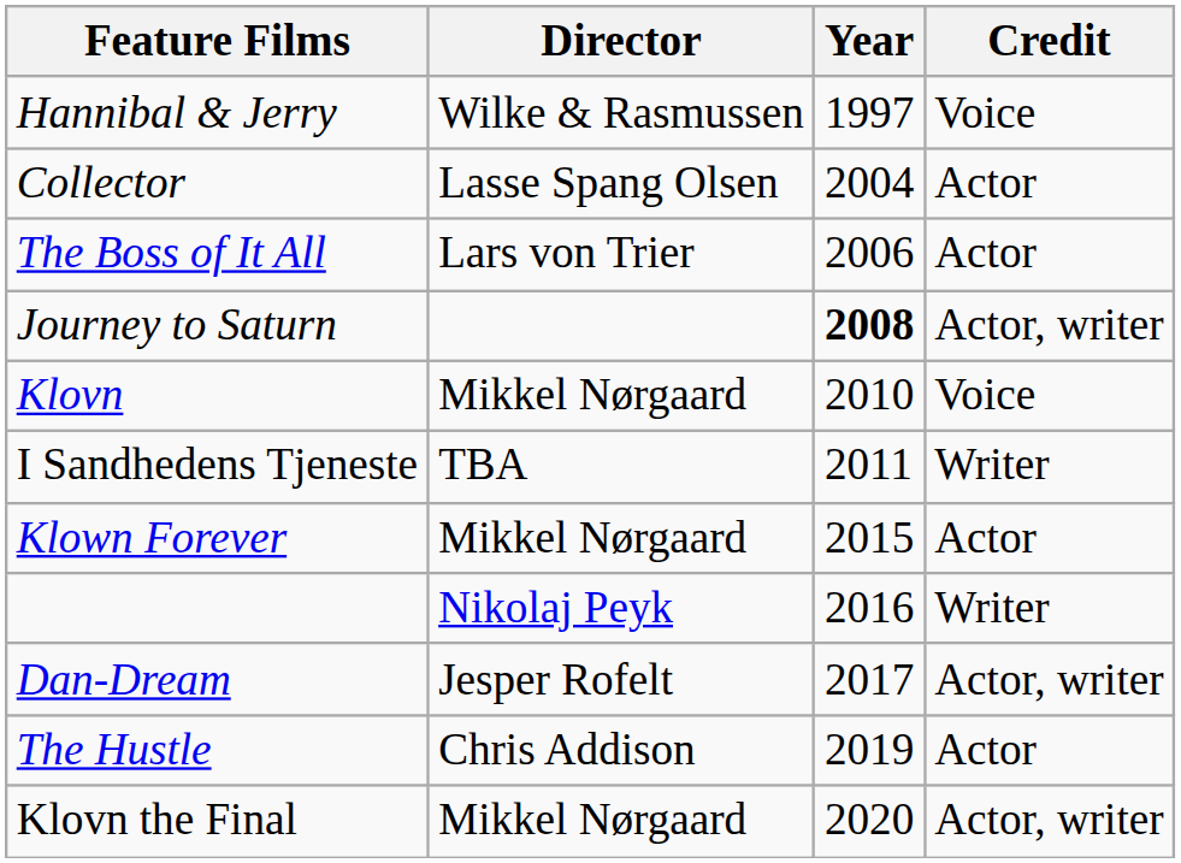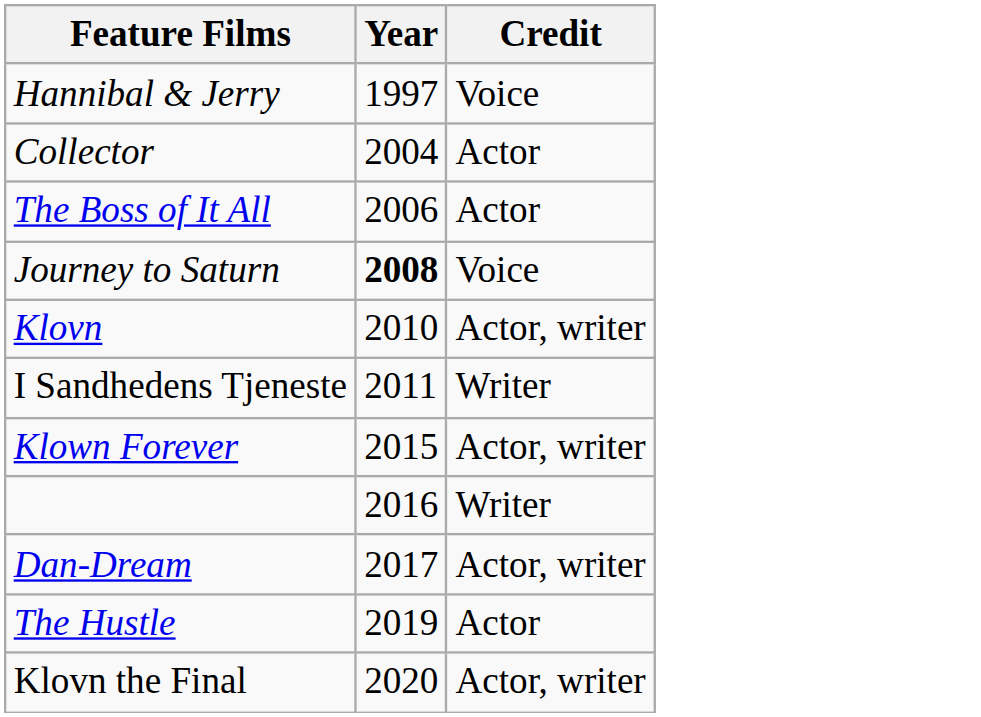 <table class="wikitable">
 <tr>
 <th>Feature Films</th>
-<th>Director</th>
 <th>Year</th>
 <th>Credit</th>
 </tr>
 <tr>
 <td><em>Hannibal & Jerry</em></td>
-<td>Wilke & Rasmussen</td>
 <td>1997</td>
 <td>Voice</td>
 </tr>
 <tr>
 <td><em>Collector</em></td>
-<td>Lasse Spang Olsen</td>
 <td>2004</td>
 <td>Actor</td>
 </tr>
 <tr>
 <td><em><a href='#'>The Boss of It All</a></em></td>
-<td>Lars von Trier</td>
 <td>2006</td>
 <td>Actor</td>
 </tr>
 <tr>
 <td><em>Journey to Saturn </em></td>
-<td></td>
 <td><strong>2008</strong></td>
+<td>Voice</td>
+</tr>
+<tr>
+<td><em><a href='#'>Klovn</a></em></td>
+<td>2010</td>
 <td>Actor, writer</td>
 </tr>
 <tr>
-<td><em><a href='#'>Klovn</a></em></td>
-<td>Mikkel Nørgaard</td>
-<td>2010</td>
-<td>Voice</td>
-</tr>
-<tr>
 <td>I Sandhedens Tjeneste</td>
-<td>TBA</td>
 <td>2011</td>
 <td>Writer</td>
 </tr>
 <tr>
 <td><em><a href='#'>Klown Forever</a></em></td>
-<td>Mikkel Nørgaard</td>
 <td>2015</td>
-<td>Actor</td>
+<td>Actor, writer</td>
 </tr>
 <tr>
 <td><em></em></td>
-<td><a href='#'>Nikolaj Peyk</a></td>
 <td>2016</td>
 <td>Writer</td>
 </tr>
 <tr>
 <td><em><a href='#'>Dan-Dream</a></em></td>
-<td>Jesper Rofelt</td>
 <td>2017</td>
 <td>Actor, writer</td>
 </tr>
 <tr>
 <td><em><a href='#'>The Hustle</a></em></td>
-<td>Chris Addison</td>
 <td>2019</td>
 <td>Actor</td>
 </tr>
 <tr>
 <td>Klovn the Final</td>
-<td>Mikkel Nørgaard</td>
 <td>2020</td>
 <td>Actor, writer</td>
 </tr>
 </table>
